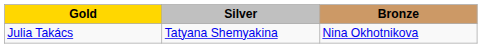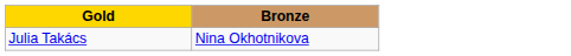 <table class="wikitable" style="text-align:left">
 <tr align="center">
 <td width=200 bgcolor=gold><strong>Gold</strong></td>
-<td width=200 bgcolor=silver><strong>Silver</strong></td>
 <td width=200 bgcolor=CC9966><strong>Bronze</strong></td>
 </tr>
 <tr>
 <td><a href='#'>Julia Takács</a><br><em></em></td>
-<td><a href='#'>Tatyana Shemyakina</a><br><em></em></td>
 <td><a href='#'>Nina Okhotnikova</a><br><em></em></td>
 </tr>
 </table>
